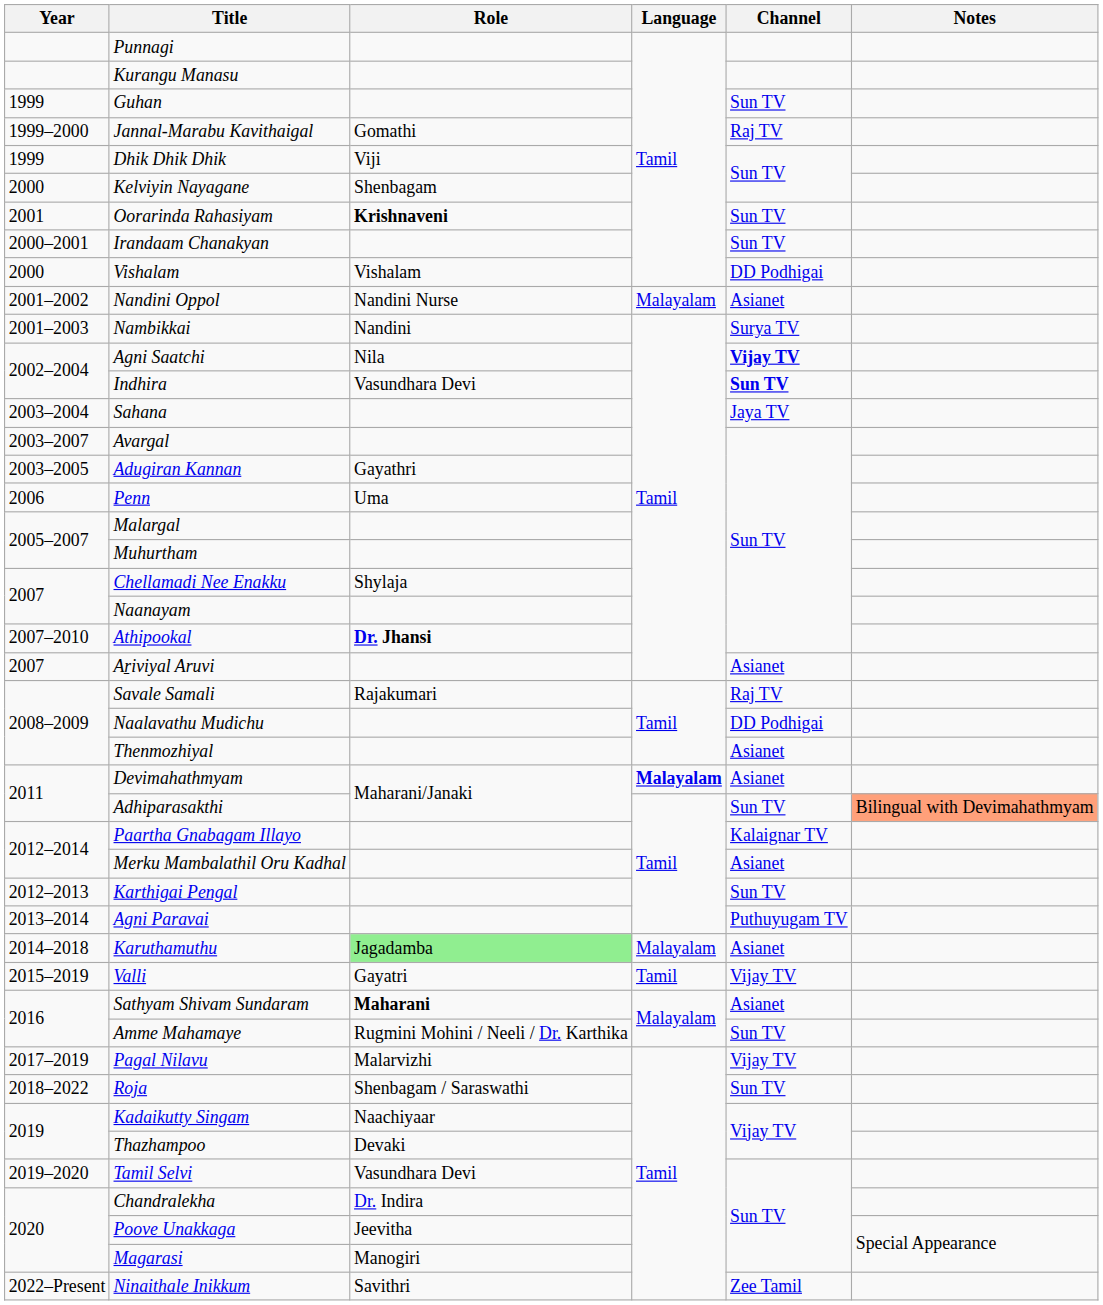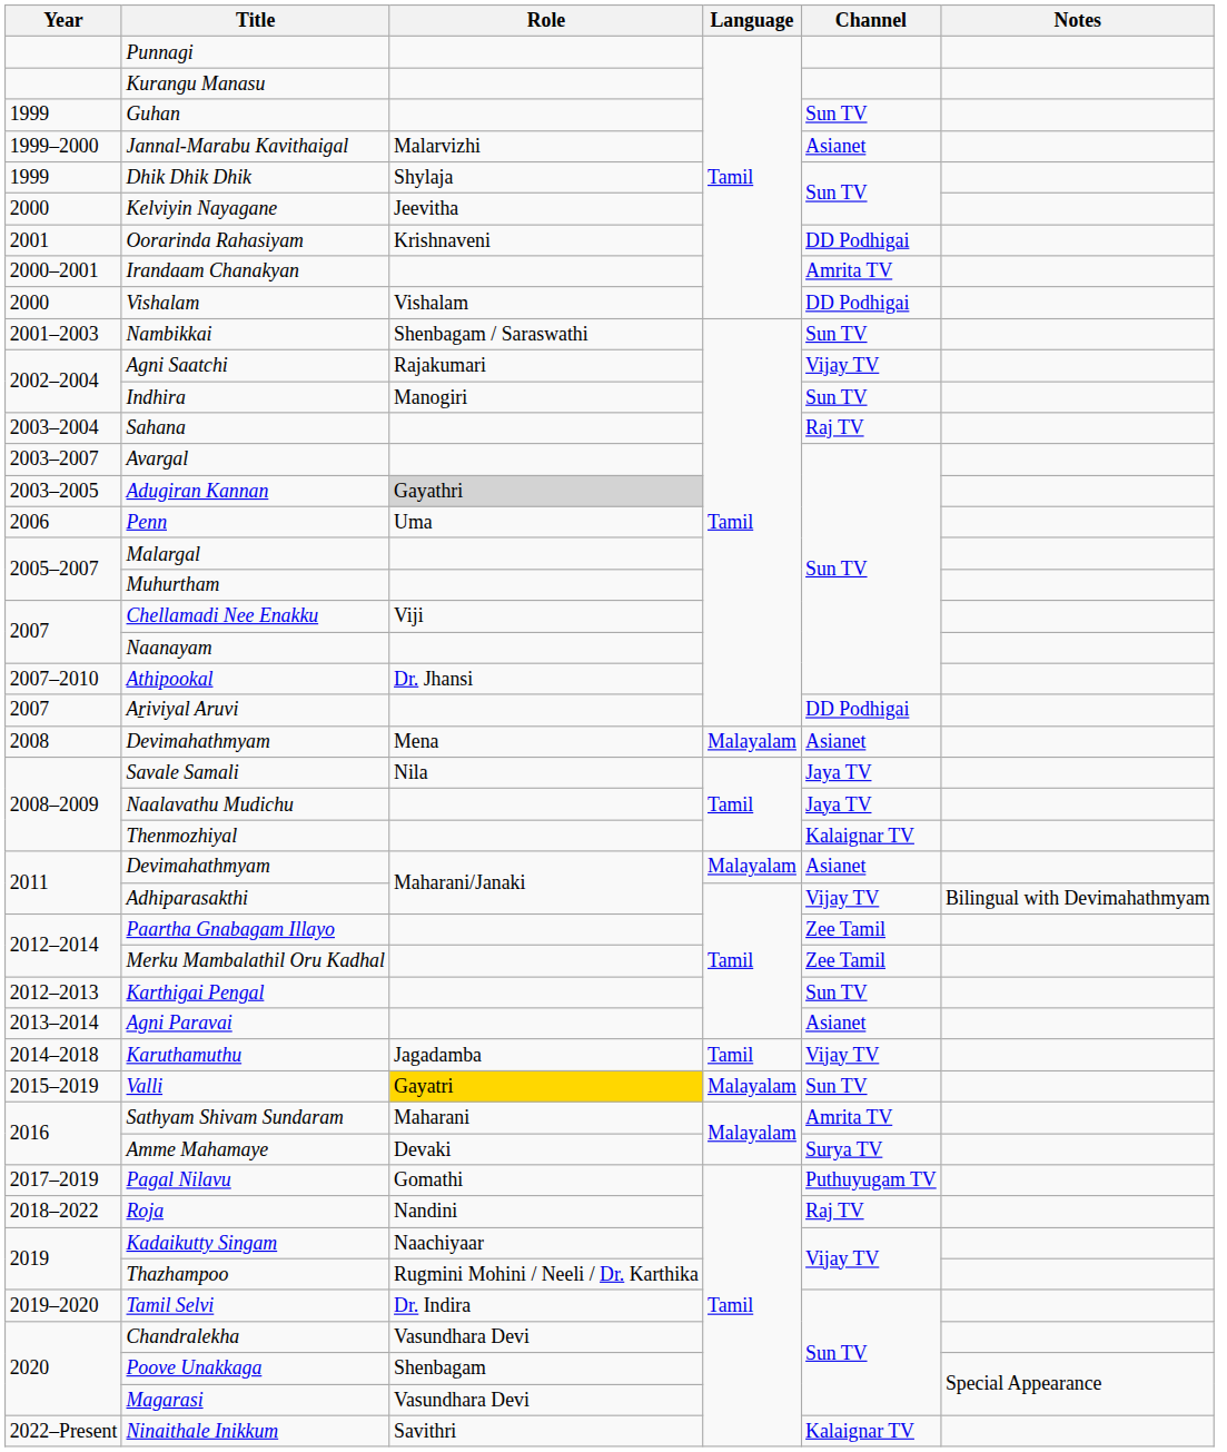 <table class="wikitable sortable">
 <tr>
 <th>Year</th>
 <th>Title</th>
 <th>Role</th>
 <th>Language</th>
 <th>Channel</th>
 <th>Notes</th>
 </tr>
 <tr>
 <td></td>
 <td><em>Punnagi</em></td>
 <td></td>
 <td rowspan="9"><a href='#'>Tamil</a></td>
 <td></td>
 <td></td>
 </tr>
 <tr>
 <td></td>
 <td><em>Kurangu Manasu</em></td>
 <td></td>
 <td></td>
 <td></td>
 </tr>
 <tr>
 <td>1999</td>
 <td><em>Guhan</em></td>
 <td></td>
 <td><a href='#'>Sun TV</a></td>
 <td></td>
 </tr>
 <tr>
 <td>1999–2000</td>
 <td><em>Jannal-Marabu Kavithaigal</em></td>
-<td>Gomathi</td>
-<td><a href='#'>Raj TV</a></td>
+<td>Malarvizhi</td>
+<td><a href='#'>Asianet</a></td>
 <td></td>
 </tr>
 <tr>
 <td>1999</td>
 <td><em>Dhik Dhik Dhik</em></td>
-<td>Viji</td>
+<td>Shylaja</td>
 <td rowspan="2"><a href='#'>Sun TV</a></td>
 <td></td>
 </tr>
 <tr>
 <td>2000</td>
 <td><em>Kelviyin Nayagane</em></td>
-<td>Shenbagam</td>
+<td>Jeevitha</td>
 <td></td>
 </tr>
 <tr>
 <td>2001</td>
 <td><em>Oorarinda Rahasiyam</em></td>
-<td><strong>Krishnaveni</strong></td>
-<td><a href='#'>Sun TV</a></td>
+<td>Krishnaveni</td>
+<td><a href='#'>DD Podhigai</a></td>
 <td></td>
 </tr>
 <tr>
 <td>2000–2001</td>
 <td><em>Irandaam Chanakyan</em></td>
 <td></td>
-<td><a href='#'>Sun TV</a></td>
+<td><a href='#'>Amrita TV</a></td>
 <td></td>
 </tr>
 <tr>
 <td>2000</td>
 <td><em>Vishalam</em></td>
 <td>Vishalam</td>
 <td><a href='#'>DD Podhigai</a></td>
 <td></td>
 </tr>
 <tr>
-<td>2001–2002</td>
-<td><em>Nandini Oppol</em></td>
-<td>Nandini Nurse</td>
-<td><a href='#'>Malayalam</a></td>
-<td><a href='#'>Asianet</a></td>
-<td></td>
-</tr>
-<tr>
 <td>2001–2003</td>
 <td><em>Nambikkai</em></td>
-<td>Nandini</td>
+<td>Shenbagam / Saraswathi</td>
 <td rowspan="13"><a href='#'>Tamil</a></td>
-<td><a href='#'>Surya TV</a></td>
+<td><a href='#'>Sun TV</a></td>
 <td></td>
 </tr>
 <tr>
 <td rowspan="2">2002–2004</td>
 <td><em>Agni Saatchi</em></td>
-<td>Nila</td>
-<td><strong><a href='#'>Vijay TV</a></strong></td>
+<td>Rajakumari</td>
+<td><a href='#'>Vijay TV</a></td>
 <td></td>
 </tr>
 <tr>
 <td><em>Indhira</em></td>
-<td>Vasundhara Devi</td>
-<td><strong><a href='#'>Sun TV</a></strong></td>
+<td>Manogiri</td>
+<td><a href='#'>Sun TV</a></td>
 <td></td>
 </tr>
 <tr>
 <td>2003–2004</td>
 <td><em>Sahana</em></td>
 <td></td>
-<td><a href='#'>Jaya TV</a></td>
+<td><a href='#'>Raj TV</a></td>
 <td></td>
 </tr>
 <tr>
 <td>2003–2007</td>
 <td><em>Avargal</em></td>
 <td></td>
 <td rowspan="8"><a href='#'>Sun TV</a></td>
 <td></td>
 </tr>
 <tr>
 <td>2003–2005</td>
 <td><em><a href='#'>Adugiran Kannan</a></em></td>
-<td>Gayathri</td>
+<td style="background: lightgrey;">Gayathri</td>
 <td></td>
 </tr>
 <tr>
 <td>2006</td>
 <td><em><a href='#'>Penn</a></em></td>
 <td>Uma</td>
 <td></td>
 </tr>
 <tr>
 <td rowspan="2">2005–2007</td>
 <td><em>Malargal</em></td>
 <td></td>
 <td></td>
 </tr>
 <tr>
 <td><em>Muhurtham</em></td>
 <td></td>
 <td></td>
 </tr>
 <tr>
 <td rowspan="2">2007</td>
 <td><em><a href='#'>Chellamadi Nee Enakku</a></em></td>
-<td>Shylaja</td>
+<td>Viji</td>
 <td></td>
 </tr>
 <tr>
 <td><em>Naanayam</em></td>
 <td></td>
 <td></td>
 </tr>
 <tr>
 <td>2007–2010</td>
 <td><em><a href='#'>Athipookal</a></em></td>
-<td><strong><a href='#'>Dr.</a> Jhansi</strong></td>
+<td><a href='#'>Dr.</a> Jhansi</td>
 <td></td>
 </tr>
 <tr>
 <td>2007</td>
 <td><em>Aṟiviyal Aruvi</em></td>
 <td></td>
+<td><a href='#'>DD Podhigai</a></td>
+<td></td>
+</tr>
+<tr>
+<td>2008</td>
+<td><em>Devimahathmyam</em></td>
+<td>Mena</td>
+<td><a href='#'>Malayalam</a></td>
 <td><a href='#'>Asianet</a></td>
 <td></td>
 </tr>
 <tr>
 <td rowspan="3">2008–2009</td>
 <td><em>Savale Samali</em></td>
-<td>Rajakumari</td>
+<td>Nila</td>
 <td rowspan="3"><a href='#'>Tamil</a></td>
-<td><a href='#'>Raj TV</a></td>
+<td><a href='#'>Jaya TV</a></td>
 <td></td>
 </tr>
 <tr>
 <td><em>Naalavathu Mudichu</em></td>
 <td></td>
-<td><a href='#'>DD Podhigai</a></td>
+<td><a href='#'>Jaya TV</a></td>
 </tr>
 <tr>
 <td><em>Thenmozhiyal</em></td>
 <td></td>
-<td><a href='#'>Asianet</a></td>
+<td><a href='#'>Kalaignar TV</a></td>
 <td></td>
 </tr>
 <tr>
 <td rowspan="2">2011</td>
 <td><em>Devimahathmyam</em></td>
 <td rowspan="2">Maharani/Janaki</td>
-<td><strong><a href='#'>Malayalam</a></strong></td>
+<td><a href='#'>Malayalam</a></td>
 <td><a href='#'>Asianet</a></td>
 <td></td>
 </tr>
 <tr>
 <td><em>Adhiparasakthi</em></td>
 <td rowspan="5"><a href='#'>Tamil</a></td>
-<td><a href='#'>Sun TV</a></td>
-<td style="background: lightsalmon;">Bilingual with Devimahathmyam</td>
+<td><a href='#'>Vijay TV</a></td>
+<td>Bilingual with Devimahathmyam</td>
 </tr>
 <tr>
 <td rowspan="2">2012–2014</td>
 <td><em><a href='#'>Paartha Gnabagam Illayo</a></em></td>
 <td></td>
-<td><a href='#'>Kalaignar TV</a></td>
+<td><a href='#'>Zee Tamil</a></td>
 <td></td>
 </tr>
 <tr>
 <td><em>Merku Mambalathil Oru Kadhal</em></td>
 <td></td>
-<td><a href='#'>Asianet</a></td>
+<td><a href='#'>Zee Tamil</a></td>
 <td></td>
 </tr>
 <tr>
 <td>2012–2013</td>
 <td><em><a href='#'>Karthigai Pengal</a></em></td>
 <td></td>
 <td><a href='#'>Sun TV</a></td>
 <td></td>
 </tr>
 <tr>
 <td>2013–2014</td>
 <td><em><a href='#'>Agni Paravai</a></em></td>
 <td></td>
-<td><a href='#'>Puthuyugam TV</a></td>
+<td><a href='#'>Asianet</a></td>
 <td></td>
 </tr>
 <tr>
 <td>2014–2018</td>
 <td><em><a href='#'>Karuthamuthu</a></em></td>
-<td style="background: lightgreen;">Jagadamba</td>
-<td><a href='#'>Malayalam</a></td>
-<td><a href='#'>Asianet</a></td>
+<td>Jagadamba</td>
+<td><a href='#'>Tamil</a></td>
+<td><a href='#'>Vijay TV</a></td>
 <td></td>
 </tr>
 <tr>
 <td>2015–2019</td>
 <td><em><a href='#'>Valli</a></em></td>
-<td>Gayatri</td>
-<td><a href='#'>Tamil</a></td>
-<td><a href='#'>Vijay TV</a></td>
+<td style="background: gold;">Gayatri</td>
+<td><a href='#'>Malayalam</a></td>
+<td><a href='#'>Sun TV</a></td>
 <td></td>
 </tr>
 <tr>
 <td rowspan="2">2016</td>
 <td><em>Sathyam Shivam Sundaram</em></td>
-<td><strong>Maharani</strong></td>
+<td>Maharani</td>
 <td rowspan="2"><a href='#'>Malayalam</a></td>
-<td><a href='#'>Asianet</a></td>
+<td><a href='#'>Amrita TV</a></td>
 <td></td>
 </tr>
 <tr>
 <td><em>Amme Mahamaye</em></td>
-<td>Rugmini Mohini / Neeli / <a href='#'>Dr.</a> Karthika</td>
-<td><a href='#'>Sun TV</a></td>
+<td>Devaki</td>
+<td><a href='#'>Surya TV</a></td>
 <td></td>
 </tr>
 <tr>
 <td>2017–2019</td>
 <td><em><a href='#'>Pagal Nilavu</a></em></td>
-<td>Malarvizhi</td>
+<td>Gomathi</td>
 <td rowspan="9"><a href='#'>Tamil</a></td>
-<td><a href='#'>Vijay TV</a></td>
+<td><a href='#'>Puthuyugam TV</a></td>
 <td></td>
 </tr>
 <tr>
 <td>2018–2022</td>
 <td><em><a href='#'>Roja</a></em></td>
-<td>Shenbagam / Saraswathi</td>
-<td><a href='#'>Sun TV</a></td>
+<td>Nandini</td>
+<td><a href='#'>Raj TV</a></td>
 <td></td>
 </tr>
 <tr>
 <td rowspan="2">2019</td>
 <td><em><a href='#'>Kadaikutty Singam</a></em></td>
 <td>Naachiyaar</td>
 <td rowspan="2"><a href='#'>Vijay TV</a></td>
 <td></td>
 </tr>
 <tr>
 <td><em>Thazhampoo</em></td>
-<td>Devaki</td>
+<td>Rugmini Mohini / Neeli / <a href='#'>Dr.</a> Karthika</td>
 <td></td>
 </tr>
 <tr>
 <td>2019–2020</td>
 <td><em><a href='#'>Tamil Selvi</a></em></td>
-<td>Vasundhara Devi</td>
+<td><a href='#'>Dr.</a> Indira</td>
 <td rowspan="4"><a href='#'>Sun TV</a></td>
 <td></td>
 </tr>
 <tr>
 <td rowspan="3">2020</td>
 <td><em>Chandralekha</em></td>
-<td><a href='#'>Dr.</a> Indira</td>
+<td>Vasundhara Devi</td>
 <td></td>
 </tr>
 <tr>
 <td><em><a href='#'>Poove Unakkaga</a></em></td>
-<td>Jeevitha</td>
+<td>Shenbagam</td>
 <td rowspan="2">Special Appearance</td>
 </tr>
 <tr>
 <td><em><a href='#'>Magarasi</a></em></td>
-<td>Manogiri</td>
+<td>Vasundhara Devi</td>
 </tr>
 <tr>
 <td>2022–Present</td>
 <td><em><a href='#'>Ninaithale Inikkum</a></em></td>
 <td>Savithri</td>
-<td><a href='#'>Zee Tamil</a></td>
+<td><a href='#'>Kalaignar TV</a></td>
 <td></td>
 </tr>
 </table>
